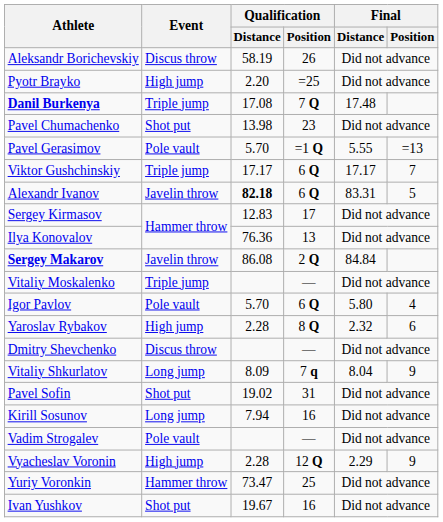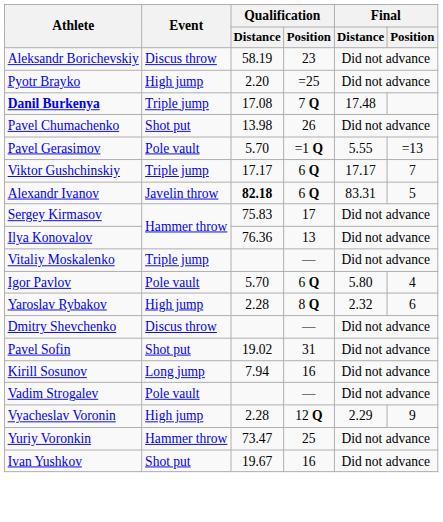 <table class=wikitable style="font-size:90%">
 <tr>
 <th rowspan="2">Athlete</th>
 <th rowspan="2">Event</th>
 <th colspan="2">Qualification</th>
 <th colspan="2">Final</th>
 </tr>
 <tr style="font-size:95%">
 <th>Distance</th>
 <th>Position</th>
 <th>Distance</th>
 <th>Position</th>
 </tr>
 <tr align=center>
 <td align=left><a href='#'>Aleksandr Borichevskiy</a></td>
 <td align=left><a href='#'>Discus throw</a></td>
 <td>58.19</td>
-<td>26</td>
+<td>23</td>
 <td colspan=2>Did not advance</td>
 </tr>
 <tr align=center>
 <td align=left><a href='#'>Pyotr Brayko</a></td>
 <td align=left><a href='#'>High jump</a></td>
 <td>2.20</td>
 <td>=25</td>
 <td colspan=2>Did not advance</td>
 </tr>
 <tr align=center>
 <td align=left><strong><a href='#'>Danil Burkenya</a></strong></td>
 <td align=left><a href='#'>Triple jump</a></td>
 <td>17.08</td>
 <td>7 <strong>Q</strong></td>
 <td>17.48</td>
 <td></td>
 </tr>
 <tr align=center>
 <td align=left><a href='#'>Pavel Chumachenko</a></td>
 <td align=left><a href='#'>Shot put</a></td>
 <td>13.98</td>
-<td>23</td>
+<td>26</td>
 <td colspan=2>Did not advance</td>
 </tr>
 <tr align=center>
 <td align=left><a href='#'>Pavel Gerasimov</a></td>
 <td align=left><a href='#'>Pole vault</a></td>
 <td>5.70</td>
 <td>=1 <strong>Q</strong></td>
 <td>5.55</td>
 <td>=13</td>
 </tr>
 <tr align=center>
 <td align=left><a href='#'>Viktor Gushchinskiy</a></td>
 <td align=left><a href='#'>Triple jump</a></td>
 <td>17.17</td>
 <td>6 <strong>Q</strong></td>
 <td>17.17</td>
 <td>7</td>
 </tr>
 <tr align=center>
 <td align=left><a href='#'>Alexandr Ivanov</a></td>
 <td align=left><a href='#'>Javelin throw</a></td>
 <td><strong>82.18</strong></td>
 <td>6 <strong>Q</strong></td>
 <td>83.31</td>
 <td>5</td>
 </tr>
 <tr align=center>
 <td align=left><a href='#'>Sergey Kirmasov</a></td>
 <td align=left rowspan=2><a href='#'>Hammer throw</a></td>
-<td>12.83</td>
+<td>75.83</td>
 <td>17</td>
 <td colspan=2>Did not advance</td>
 </tr>
 <tr align=center>
 <td align=left><a href='#'>Ilya Konovalov</a></td>
 <td>76.36</td>
 <td>13</td>
 <td colspan=2>Did not advance</td>
-</tr>
-<tr align=center>
-<td align=left><strong><a href='#'>Sergey Makarov</a></strong></td>
-<td align=left><a href='#'>Javelin throw</a></td>
-<td>86.08</td>
-<td>2 <strong>Q</strong></td>
-<td>84.84</td>
-<td></td>
 </tr>
 <tr align=center>
 <td align=left><a href='#'>Vitaliy Moskalenko</a></td>
 <td align=left><a href='#'>Triple jump</a></td>
 <td></td>
 <td>—</td>
 <td colspan=2>Did not advance</td>
 </tr>
 <tr align=center>
 <td align=left><a href='#'>Igor Pavlov</a></td>
 <td align=left><a href='#'>Pole vault</a></td>
 <td>5.70</td>
 <td>6 <strong>Q</strong></td>
 <td>5.80</td>
 <td>4</td>
 </tr>
 <tr align=center>
 <td align=left><a href='#'>Yaroslav Rybakov</a></td>
 <td align=left><a href='#'>High jump</a></td>
 <td>2.28</td>
 <td>8 <strong>Q</strong></td>
 <td>2.32</td>
 <td>6</td>
 </tr>
 <tr align=center>
 <td align=left><a href='#'>Dmitry Shevchenko</a></td>
 <td align=left><a href='#'>Discus throw</a></td>
 <td></td>
 <td>—</td>
 <td colspan=2>Did not advance</td>
-</tr>
-<tr align=center>
-<td align=left><a href='#'>Vitaliy Shkurlatov</a></td>
-<td align=left><a href='#'>Long jump</a></td>
-<td>8.09</td>
-<td>7 <strong>q</strong></td>
-<td>8.04</td>
-<td>9</td>
 </tr>
 <tr align=center>
 <td align=left><a href='#'>Pavel Sofin</a></td>
 <td align=left><a href='#'>Shot put</a></td>
 <td>19.02</td>
 <td>31</td>
 <td colspan=2>Did not advance</td>
 </tr>
 <tr align=center>
 <td align=left><a href='#'>Kirill Sosunov</a></td>
 <td align=left><a href='#'>Long jump</a></td>
 <td>7.94</td>
 <td>16</td>
 <td colspan=2>Did not advance</td>
 </tr>
 <tr align=center>
 <td align=left><a href='#'>Vadim Strogalev</a></td>
 <td align=left><a href='#'>Pole vault</a></td>
 <td></td>
 <td>—</td>
 <td colspan=2>Did not advance</td>
 </tr>
 <tr align=center>
 <td align=left><a href='#'>Vyacheslav Voronin</a></td>
 <td align=left><a href='#'>High jump</a></td>
 <td>2.28</td>
 <td>12 <strong>Q</strong></td>
 <td>2.29</td>
 <td>9</td>
 </tr>
 <tr align=center>
 <td align=left><a href='#'>Yuriy Voronkin</a></td>
 <td align=left><a href='#'>Hammer throw</a></td>
 <td>73.47</td>
 <td>25</td>
 <td colspan=2>Did not advance</td>
 </tr>
 <tr align=center>
 <td align=left><a href='#'>Ivan Yushkov</a></td>
 <td align=left><a href='#'>Shot put</a></td>
 <td>19.67</td>
 <td>16</td>
 <td colspan=2>Did not advance</td>
 </tr>
 </table>
